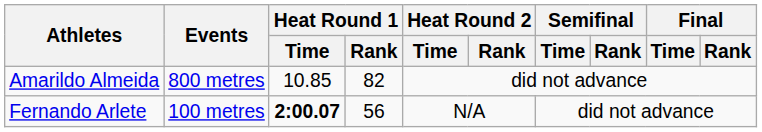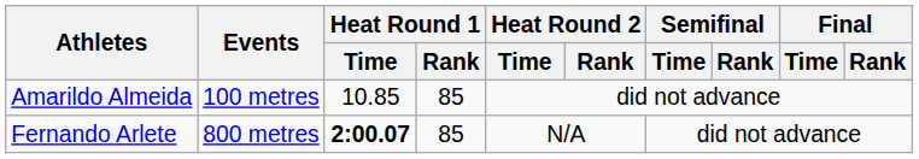 <table class=wikitable style=font-size:90%>
 <tr>
 <th rowspan=2>Athletes</th>
 <th rowspan=2>Events</th>
 <th colspan=2>Heat Round 1</th>
 <th colspan=2>Heat Round 2</th>
 <th colspan=2>Semifinal</th>
 <th colspan=2>Final</th>
 </tr>
 <tr>
 <th>Time</th>
 <th>Rank</th>
 <th>Time</th>
 <th>Rank</th>
 <th>Time</th>
 <th>Rank</th>
 <th>Time</th>
 <th>Rank</th>
 </tr>
 <tr>
 <td><a href='#'>Amarildo Almeida</a></td>
-<td><a href='#'>800 metres</a></td>
+<td><a href='#'>100 metres</a></td>
 <td align=center>10.85</td>
-<td align=center>82</td>
+<td align=center>85</td>
 <td align=center colspan=6>did not advance</td>
 </tr>
 <tr>
 <td><a href='#'>Fernando Arlete</a></td>
-<td><a href='#'>100 metres</a></td>
+<td><a href='#'>800 metres</a></td>
 <td align=center><strong>2:00.07</strong></td>
-<td align=center>56</td>
+<td align=center>85</td>
 <td align=center colspan=2>N/A</td>
 <td align=center colspan=4>did not advance</td>
 </tr>
 </table>
